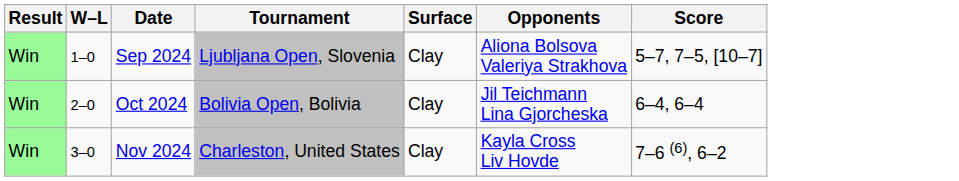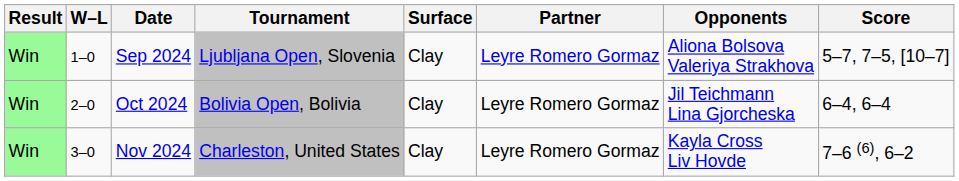 <table class="sortable wikitable">
 <tr>
 <th>Result</th>
 <th class=unsortable>W–L</th>
 <th>Date</th>
 <th>Tournament</th>
 <th>Surface</th>
+<th>Partner</th>
 <th>Opponents</th>
 <th class="unsortable">Score</th>
 </tr>
 <tr>
 <td style="background:#98fb98;">Win</td>
 <td><small>1–0</small></td>
 <td><a href='#'>Sep 2024</a></td>
 <td bgcolor=silver><a href='#'>Ljubljana Open</a>, Slovenia</td>
 <td>Clay</td>
+<td> <a href='#'>Leyre Romero Gormaz</a></td>
 <td> <a href='#'>Aliona Bolsova</a> <br>  <a href='#'>Valeriya Strakhova</a></td>
 <td>5–7, 7–5, [10–7]</td>
 </tr>
 <tr>
 <td style="background:#98fb98;">Win</td>
 <td><small>2–0</small></td>
 <td><a href='#'>Oct 2024</a></td>
 <td bgcolor=silver><a href='#'>Bolivia Open</a>, Bolivia</td>
 <td>Clay</td>
+<td> Leyre Romero Gormaz</td>
 <td> <a href='#'>Jil Teichmann</a> <br>  <a href='#'>Lina Gjorcheska</a></td>
 <td>6–4, 6–4</td>
 </tr>
 <tr>
 <td style="background:#98fb98;">Win</td>
 <td><small>3–0</small></td>
 <td><a href='#'>Nov 2024</a></td>
 <td bgcolor=silver><a href='#'>Charleston</a>, United States</td>
 <td>Clay</td>
+<td> Leyre Romero Gormaz</td>
 <td> <a href='#'>Kayla Cross</a> <br>  <a href='#'>Liv Hovde</a></td>
 <td>7–6 <sup>(6)</sup>, 6–2</td>
 </tr>
 </table>
